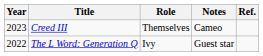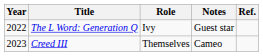 <table class="wikitable sortable">
 <tr>
 <th>Year</th>
 <th>Title</th>
 <th>Role</th>
 <th class="unsortable">Notes</th>
 <th class="unsortable">Ref.</th>
 </tr>
 <tr>
+<td>2022</td>
+<td><em><a href='#'>The L Word: Generation Q</a></em></td>
+<td>Ivy</td>
+<td>Guest star</td>
+<td style="text-align: center;"></td>
+</tr>
+<tr>
 <td>2023</td>
 <td><em><a href='#'>Creed III</a></em></td>
 <td>Themselves</td>
 <td>Cameo</td>
 <td style="text-align: center;"></td>
 </tr>
-<tr>
-<td>2022</td>
-<td><em><a href='#'>The L Word: Generation Q</a></em></td>
-<td>Ivy</td>
-<td>Guest star</td>
-<td style="text-align: center;"></td>
-</tr>
 </table>
